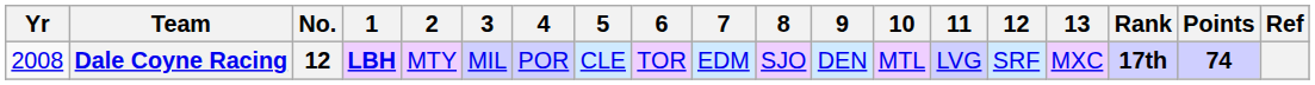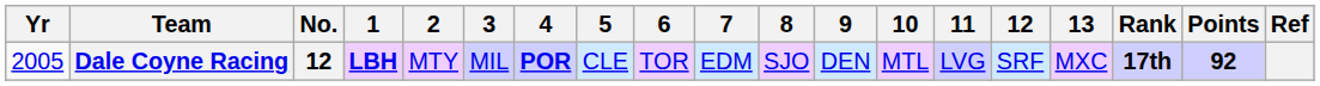 <table class="wikitable" style="text-align:center; font-size:85%">
 <tr>
 <th>Yr</th>
 <th>Team</th>
 <th>No.</th>
 <th>1</th>
 <th>2</th>
 <th>3</th>
 <th>4</th>
 <th>5</th>
 <th>6</th>
 <th>7</th>
 <th>8</th>
 <th>9</th>
 <th>10</th>
 <th>11</th>
 <th>12</th>
 <th>13</th>
 <th>Rank</th>
 <th>Points</th>
 <th>Ref</th>
 </tr>
 <tr>
-<td><a href='#'>2008</a></td>
+<td><a href='#'>2005</a></td>
 <th nowrap><a href='#'>Dale Coyne Racing</a></th>
 <th>12</th>
 <td style="background:#EFCFFF;"><strong><a href='#'>LBH</a><br></strong></td>
 <td style="background:#EFCFFF;"><a href='#'>MTY</a><br></td>
 <td style="background:#CFCFFF;"><a href='#'>MIL</a><br></td>
-<td style="background:#CFCFFF;"><a href='#'>POR</a><br></td>
+<td style="background:#CFCFFF;"><strong><a href='#'>POR</a><br></strong></td>
 <td style="background:#CFEAFF;"><a href='#'>CLE</a><br></td>
 <td style="background:#EFCFFF;"><a href='#'>TOR</a><br></td>
 <td style="background:#CFEAFF;"><a href='#'>EDM</a><br></td>
 <td style="background:#EFCFFF;"><a href='#'>SJO</a><br></td>
 <td style="background:#CFEAFF;"><a href='#'>DEN</a><br></td>
 <td style="background:#EFCFFF;"><a href='#'>MTL</a><br></td>
 <td style="background:#CFCFFF;"><a href='#'>LVG</a><br></td>
 <td style="background:#CFEAFF;"><a href='#'>SRF</a><br></td>
 <td style="background:#EFCFFF;"><a href='#'>MXC</a><br></td>
 <td style="background:#CFCFFF;"><strong>17th</strong></td>
-<td style="background:#CFCFFF;"><strong>74</strong></td>
+<td style="background:#CFCFFF;"><strong>92</strong></td>
 <th></th>
 </tr>
 </table>
